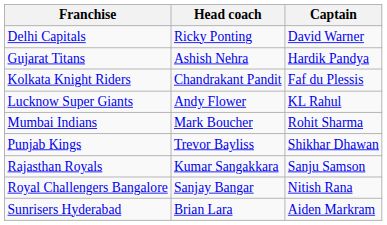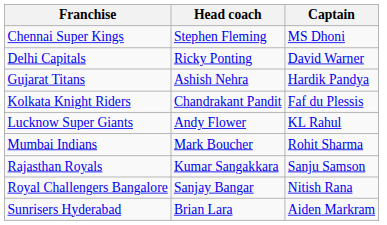 <table class="wikitable">
 <tr>
 <th>Franchise</th>
 <th>Head coach</th>
 <th>Captain</th>
+</tr>
+<tr>
+<td><a href='#'>Chennai Super Kings</a></td>
+<td><a href='#'>Stephen Fleming</a></td>
+<td><a href='#'>MS Dhoni</a></td>
 </tr>
 <tr>
 <td><a href='#'>Delhi Capitals</a></td>
 <td><a href='#'>Ricky Ponting</a></td>
 <td><a href='#'>David Warner</a></td>
 </tr>
 <tr>
 <td><a href='#'>Gujarat Titans</a></td>
 <td><a href='#'>Ashish Nehra</a></td>
 <td><a href='#'>Hardik Pandya</a></td>
 </tr>
 <tr>
 <td><a href='#'>Kolkata Knight Riders</a></td>
 <td><a href='#'>Chandrakant Pandit</a></td>
 <td><a href='#'>Faf du Plessis</a></td>
 </tr>
 <tr>
 <td><a href='#'>Lucknow Super Giants</a></td>
 <td><a href='#'>Andy Flower</a></td>
 <td><a href='#'>KL Rahul</a></td>
 </tr>
 <tr>
 <td><a href='#'>Mumbai Indians</a></td>
 <td><a href='#'>Mark Boucher</a></td>
 <td><a href='#'>Rohit Sharma</a></td>
 </tr>
 <tr>
-<td><a href='#'>Punjab Kings</a></td>
-<td><a href='#'>Trevor Bayliss</a></td>
-<td><a href='#'>Shikhar Dhawan</a></td>
-</tr>
-<tr>
 <td><a href='#'>Rajasthan Royals</a></td>
 <td><a href='#'>Kumar Sangakkara</a></td>
 <td><a href='#'>Sanju Samson</a></td>
 </tr>
 <tr>
 <td><a href='#'>Royal Challengers Bangalore</a></td>
 <td><a href='#'>Sanjay Bangar</a></td>
 <td><a href='#'>Nitish Rana</a></td>
 </tr>
 <tr>
 <td><a href='#'>Sunrisers Hyderabad</a></td>
 <td><a href='#'>Brian Lara</a></td>
 <td><a href='#'>Aiden Markram</a></td>
 </tr>
 </table>
